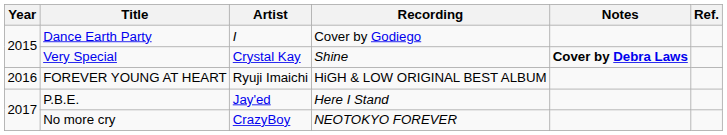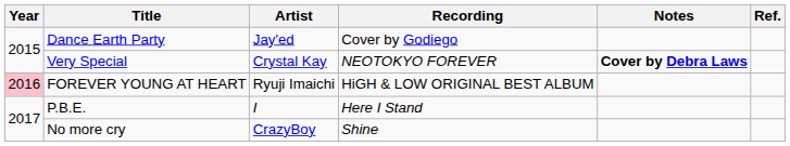 <table class="wikitable">
 <tr>
 <th>Year</th>
 <th>Title</th>
 <th>Artist</th>
 <th>Recording</th>
 <th>Notes</th>
 <th>Ref.</th>
 </tr>
 <tr>
 <td rowspan="2">2015</td>
 <td BEAUTIFUL NAME C><a href='#'>Dance Earth Party</a></td>
-<td><em>I</em></td>
+<td><a href='#'>Jay'ed</a></td>
 <td>Cover by <a href='#'>Godiego</a></td>
 <td></td>
 </tr>
 <tr>
 <td><a href='#'>Very Special</a></td>
 <td><a href='#'>Crystal Kay</a></td>
-<td><em>Shine</em></td>
+<td><em>NEOTOKYO FOREVER</em></td>
 <td><strong>Cover by  <a href='#'>Debra Laws</a></strong></td>
 <td></td>
 </tr>
 <tr>
-<td>2016</td>
+<td style="background: pink;">2016</td>
 <td>FOREVER YOUNG AT HEART</td>
 <td>Ryuji Imaichi</td>
 <td>HiGH & LOW ORIGINAL BEST ALBUM</td>
 <td></td>
 <td></td>
 </tr>
 <tr>
 <td rowspan="2">2017</td>
 <td>P.B.E.</td>
-<td><a href='#'>Jay'ed</a></td>
+<td><em>I</em></td>
 <td><em>Here I Stand</em></td>
 <td></td>
 <td></td>
 </tr>
 <tr>
 <td>No more cry</td>
 <td><a href='#'>CrazyBoy</a></td>
-<td><em>NEOTOKYO FOREVER</em></td>
+<td><em>Shine</em></td>
 <td></td>
 <td></td>
 </tr>
 </table>
